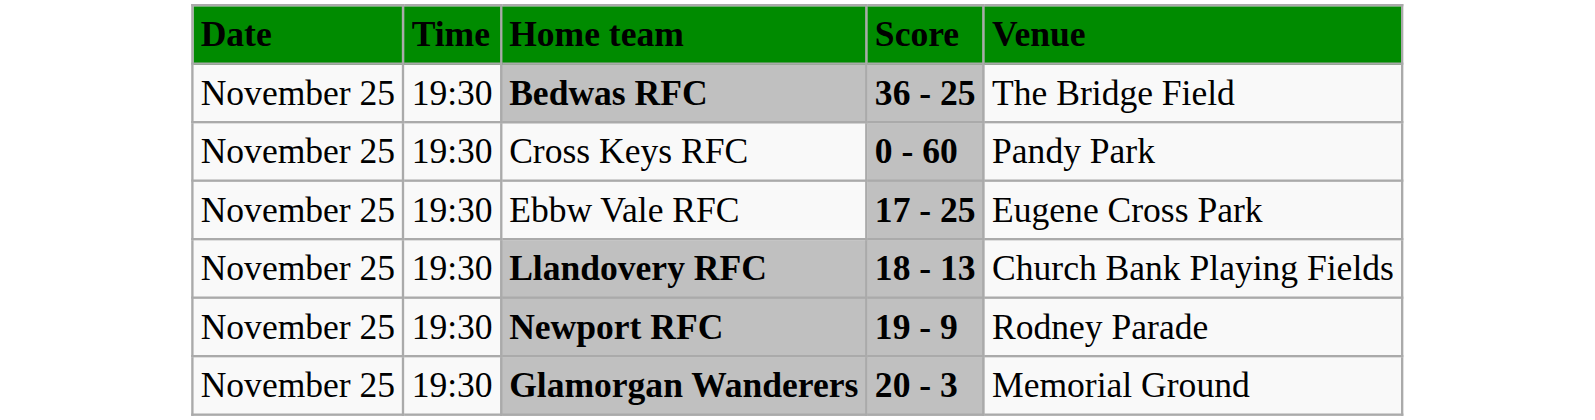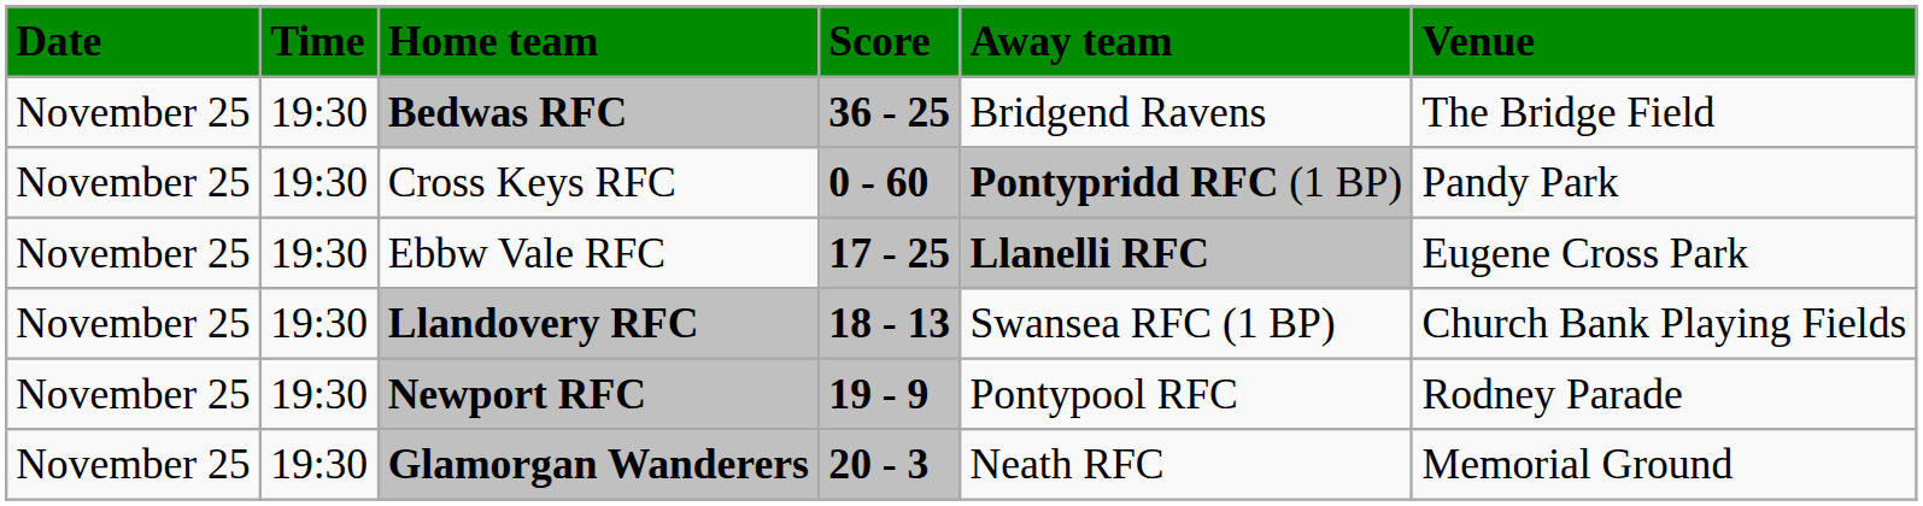 <table class="wikitable" style="margin:0.5em auto; font-size:95%">
 <tr bgcolor="#008B00">
 <td><strong>Date</strong></td>
 <td><strong>Time</strong></td>
 <td><strong>Home team</strong></td>
 <td><strong>Score</strong></td>
+<td><strong>Away team</strong></td>
 <td><strong>Venue</strong></td>
 </tr>
 <tr>
 <td>November 25</td>
 <td>19:30</td>
 <td bgcolor="silver"><strong>Bedwas RFC</strong></td>
 <td bgcolor="silver"><strong>36 - 25</strong></td>
+<td>Bridgend Ravens</td>
 <td>The Bridge Field</td>
 </tr>
 <tr>
 <td>November 25</td>
 <td>19:30</td>
 <td>Cross Keys RFC</td>
 <td bgcolor="silver"><strong>0 - 60</strong></td>
+<td bgcolor="silver"><strong>Pontypridd RFC</strong> (1 BP)</td>
 <td>Pandy Park</td>
 </tr>
 <tr>
 <td>November 25</td>
 <td>19:30</td>
 <td>Ebbw Vale RFC</td>
 <td bgcolor="silver"><strong>17 - 25</strong></td>
+<td bgcolor="silver"><strong>Llanelli RFC</strong></td>
 <td>Eugene Cross Park</td>
 </tr>
 <tr>
 <td>November 25</td>
 <td>19:30</td>
 <td bgcolor="silver"><strong>Llandovery RFC</strong></td>
 <td bgcolor="silver"><strong>18 - 13</strong></td>
+<td>Swansea RFC (1 BP)</td>
 <td>Church Bank Playing Fields</td>
 </tr>
 <tr>
 <td>November 25</td>
 <td>19:30</td>
 <td bgcolor="silver"><strong>Newport RFC</strong></td>
 <td bgcolor="silver"><strong>19 - 9</strong></td>
+<td>Pontypool RFC</td>
 <td>Rodney Parade</td>
 </tr>
 <tr>
 <td>November 25</td>
 <td>19:30</td>
 <td bgcolor="silver"><strong>Glamorgan Wanderers</strong></td>
 <td bgcolor="silver"><strong>20 - 3</strong></td>
+<td>Neath RFC</td>
 <td>Memorial Ground</td>
 </tr>
 </table>
